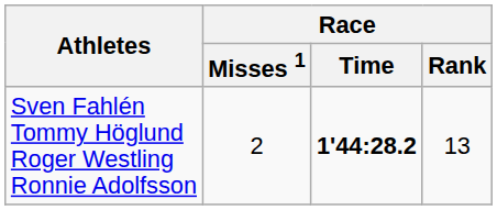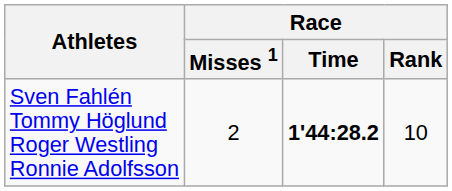 <table class="wikitable" border="1" style="font-size:90%">
 <tr>
 <th rowspan=2>Athletes</th>
 <th colspan=3>Race</th>
 </tr>
 <tr>
 <th>Misses <sup>1</sup></th>
 <th>Time</th>
 <th>Rank</th>
 </tr>
 <tr>
 <td><a href='#'>Sven Fahlén</a><br><a href='#'>Tommy Höglund</a><br><a href='#'>Roger Westling</a><br><a href='#'>Ronnie Adolfsson</a></td>
 <td align=center>2</td>
 <td align=center><strong>1'44:28.2</strong></td>
-<td align=center>13</td>
+<td align=center>10</td>
 </tr>
 </table>
